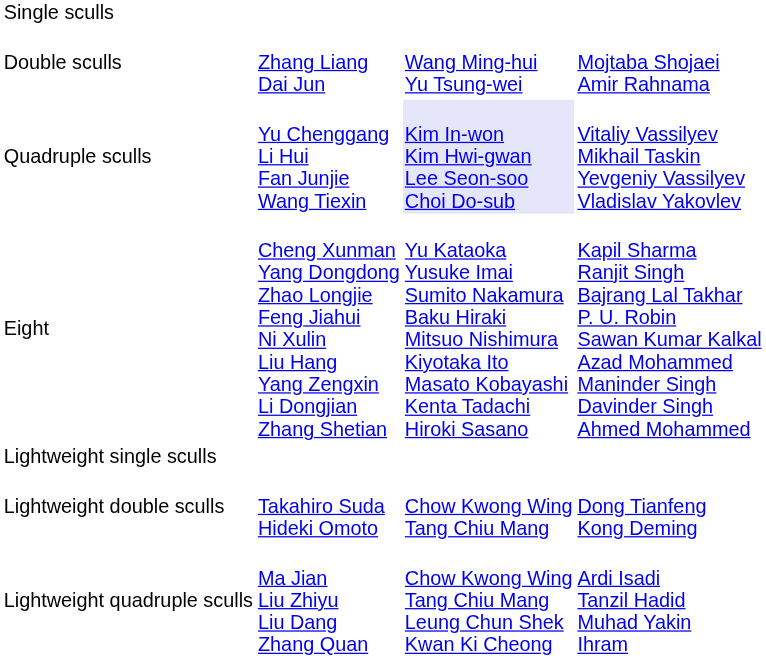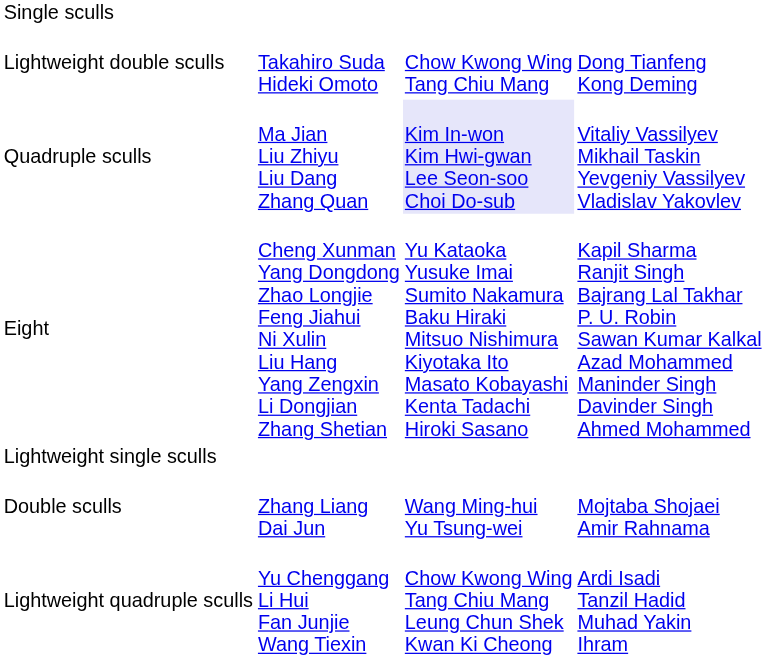 <table>
 <tr>
 <td>Single sculls<br></td>
 <td></td>
 <td></td>
 <td></td>
 </tr>
 <tr>
-<td>Double sculls<br></td>
-<td><br><a href='#'>Zhang Liang</a><br><a href='#'>Dai Jun</a></td>
-<td><br><a href='#'>Wang Ming-hui</a><br><a href='#'>Yu Tsung-wei</a></td>
-<td><br><a href='#'>Mojtaba Shojaei</a><br><a href='#'>Amir Rahnama</a></td>
+<td>Lightweight double sculls<br></td>
+<td><br><a href='#'>Takahiro Suda</a><br><a href='#'>Hideki Omoto</a></td>
+<td><br><a href='#'>Chow Kwong Wing</a><br><a href='#'>Tang Chiu Mang</a></td>
+<td><br><a href='#'>Dong Tianfeng</a><br><a href='#'>Kong Deming</a></td>
 </tr>
 <tr>
 <td>Quadruple sculls<br></td>
-<td><br><a href='#'>Yu Chenggang</a><br><a href='#'>Li Hui</a><br><a href='#'>Fan Junjie</a><br><a href='#'>Wang Tiexin</a></td>
+<td><br><a href='#'>Ma Jian</a><br><a href='#'>Liu Zhiyu</a><br><a href='#'>Liu Dang</a><br><a href='#'>Zhang Quan</a></td>
 <td style="background: lavender;"><br><a href='#'>Kim In-won</a><br><a href='#'>Kim Hwi-gwan</a><br><a href='#'>Lee Seon-soo</a><br><a href='#'>Choi Do-sub</a></td>
 <td><br><a href='#'>Vitaliy Vassilyev</a><br><a href='#'>Mikhail Taskin</a><br><a href='#'>Yevgeniy Vassilyev</a><br><a href='#'>Vladislav Yakovlev</a></td>
 </tr>
 <tr>
 <td>Eight<br></td>
 <td><br><a href='#'>Cheng Xunman</a><br><a href='#'>Yang Dongdong</a><br><a href='#'>Zhao Longjie</a><br><a href='#'>Feng Jiahui</a><br><a href='#'>Ni Xulin</a><br><a href='#'>Liu Hang</a><br><a href='#'>Yang Zengxin</a><br><a href='#'>Li Dongjian</a><br><a href='#'>Zhang Shetian</a></td>
 <td><br><a href='#'>Yu Kataoka</a><br><a href='#'>Yusuke Imai</a><br><a href='#'>Sumito Nakamura</a><br><a href='#'>Baku Hiraki</a><br><a href='#'>Mitsuo Nishimura</a><br><a href='#'>Kiyotaka Ito</a><br><a href='#'>Masato Kobayashi</a><br><a href='#'>Kenta Tadachi</a><br><a href='#'>Hiroki Sasano</a></td>
 <td><br><a href='#'>Kapil Sharma</a><br><a href='#'>Ranjit Singh</a><br><a href='#'>Bajrang Lal Takhar</a><br><a href='#'>P. U. Robin</a><br><a href='#'>Sawan Kumar Kalkal</a><br><a href='#'>Azad Mohammed</a><br><a href='#'>Maninder Singh</a><br><a href='#'>Davinder Singh</a><br><a href='#'>Ahmed Mohammed</a></td>
 </tr>
 <tr>
 <td>Lightweight single sculls<br></td>
 <td></td>
 <td></td>
 <td></td>
 </tr>
 <tr>
-<td>Lightweight double sculls<br></td>
-<td><br><a href='#'>Takahiro Suda</a><br><a href='#'>Hideki Omoto</a></td>
-<td><br><a href='#'>Chow Kwong Wing</a><br><a href='#'>Tang Chiu Mang</a></td>
-<td><br><a href='#'>Dong Tianfeng</a><br><a href='#'>Kong Deming</a></td>
+<td>Double sculls<br></td>
+<td><br><a href='#'>Zhang Liang</a><br><a href='#'>Dai Jun</a></td>
+<td><br><a href='#'>Wang Ming-hui</a><br><a href='#'>Yu Tsung-wei</a></td>
+<td><br><a href='#'>Mojtaba Shojaei</a><br><a href='#'>Amir Rahnama</a></td>
 </tr>
 <tr>
 <td>Lightweight quadruple sculls<br></td>
-<td><br><a href='#'>Ma Jian</a><br><a href='#'>Liu Zhiyu</a><br><a href='#'>Liu Dang</a><br><a href='#'>Zhang Quan</a></td>
+<td><br><a href='#'>Yu Chenggang</a><br><a href='#'>Li Hui</a><br><a href='#'>Fan Junjie</a><br><a href='#'>Wang Tiexin</a></td>
 <td><br><a href='#'>Chow Kwong Wing</a><br><a href='#'>Tang Chiu Mang</a><br><a href='#'>Leung Chun Shek</a><br><a href='#'>Kwan Ki Cheong</a></td>
 <td><br><a href='#'>Ardi Isadi</a><br><a href='#'>Tanzil Hadid</a><br><a href='#'>Muhad Yakin</a><br><a href='#'>Ihram</a></td>
 </tr>
 </table>
